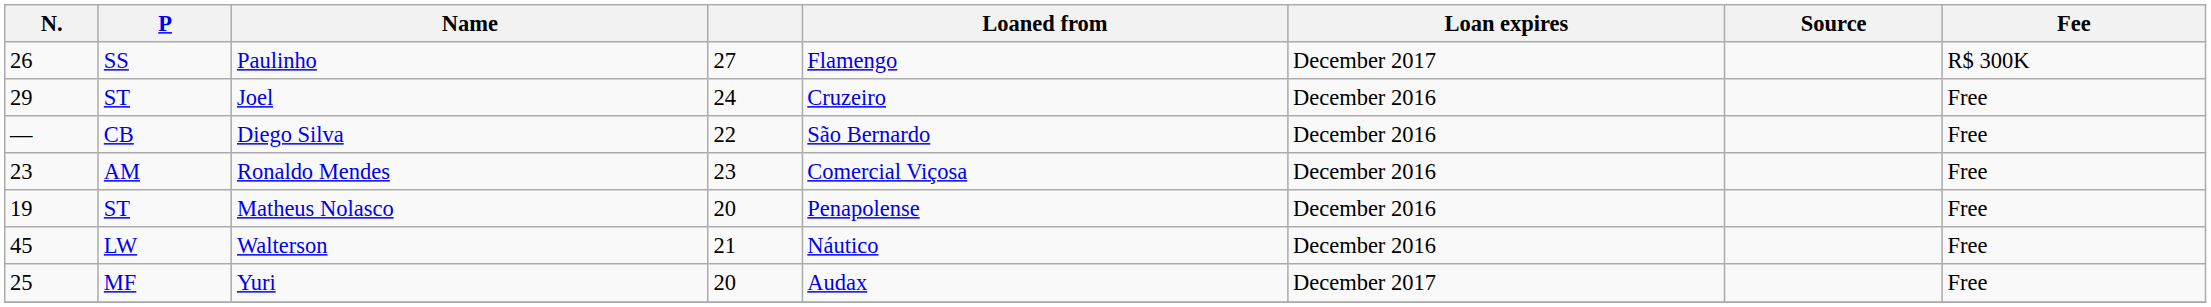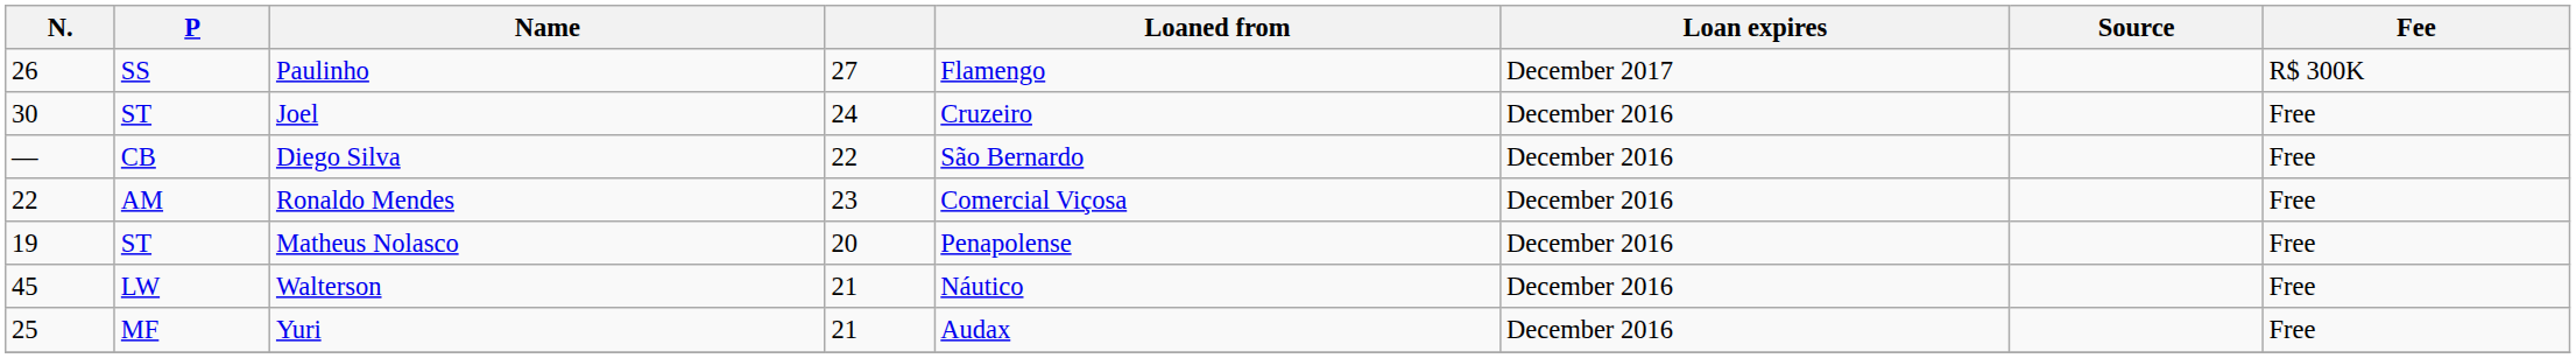 <table class="wikitable sortable" style="width:75%; text-align:center; font-size:95%; text-align:left">
 <tr>
 <th>N.</th>
 <th><a href='#'>P</a></th>
 <th>Name</th>
 <th></th>
 <th>Loaned from</th>
 <th>Loan expires</th>
 <th>Source</th>
 <th>Fee</th>
 </tr>
 <tr>
 <td>26</td>
 <td><a href='#'>SS</a></td>
 <td style="text-align:left;"> <a href='#'>Paulinho</a></td>
 <td>27</td>
 <td style="text-align:left;"><a href='#'>Flamengo</a></td>
 <td>December 2017</td>
 <td></td>
 <td>R$ 300K</td>
 </tr>
 <tr>
-<td>29</td>
+<td>30</td>
 <td><a href='#'>ST</a></td>
 <td style="text-align:left;"> <a href='#'>Joel</a></td>
 <td>24</td>
 <td style="text-align:left;"><a href='#'>Cruzeiro</a></td>
 <td>December 2016</td>
 <td></td>
 <td>Free</td>
 </tr>
 <tr>
 <td>—</td>
 <td><a href='#'>CB</a></td>
 <td style="text-align:left;"> <a href='#'>Diego Silva</a></td>
 <td>22</td>
 <td style="text-align:left;"><a href='#'>São Bernardo</a></td>
 <td>December 2016</td>
 <td></td>
 <td>Free</td>
 </tr>
 <tr>
-<td>23</td>
+<td>22</td>
 <td><a href='#'>AM</a></td>
 <td style="text-align:left;"> <a href='#'>Ronaldo Mendes</a></td>
 <td>23</td>
 <td style="text-align:left;"><a href='#'>Comercial Viçosa</a></td>
 <td>December 2016</td>
 <td></td>
 <td>Free</td>
 </tr>
 <tr>
 <td>19</td>
 <td><a href='#'>ST</a></td>
 <td style="text-align:left;"> <a href='#'>Matheus Nolasco</a></td>
 <td>20</td>
 <td style="text-align:left;"><a href='#'>Penapolense</a></td>
 <td>December 2016</td>
 <td></td>
 <td>Free</td>
 </tr>
 <tr>
 <td>45</td>
 <td><a href='#'>LW</a></td>
 <td style="text-align:left;"> <a href='#'>Walterson</a></td>
 <td>21</td>
 <td style="text-align:left;"><a href='#'>Náutico</a></td>
 <td>December 2016</td>
 <td></td>
 <td>Free</td>
 </tr>
 <tr>
 <td>25</td>
 <td><a href='#'>MF</a></td>
 <td style="text-align:left;"> <a href='#'>Yuri</a></td>
-<td>20</td>
+<td>21</td>
 <td style="text-align:left;"><a href='#'>Audax</a></td>
-<td>December 2017</td>
+<td>December 2016</td>
 <td></td>
 <td>Free</td>
 </tr>
 <tr>
 </tr>
 </table>
